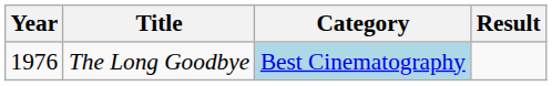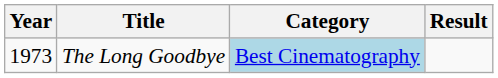 <table class="wikitable">
 <tr>
 <th>Year</th>
 <th>Title</th>
 <th>Category</th>
 <th>Result</th>
 </tr>
 <tr>
-<td>1976</td>
+<td>1973</td>
 <td><em>The Long Goodbye</em></td>
 <td style="background: lightblue;"><a href='#'>Best Cinematography</a></td>
 <td></td>
 </tr>
 </table>
